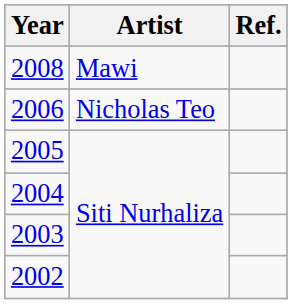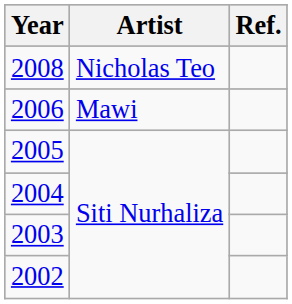 <table class="wikitable">
 <tr>
 <th>Year</th>
 <th>Artist</th>
 <th>Ref.</th>
 </tr>
 <tr>
 <td><a href='#'>2008</a></td>
-<td rowspan="1"><a href='#'>Mawi</a></td>
+<td><a href='#'>Nicholas Teo</a></td>
 <td></td>
 </tr>
 <tr>
 <td><a href='#'>2006</a></td>
-<td><a href='#'>Nicholas Teo</a></td>
+<td rowspan="1"><a href='#'>Mawi</a></td>
 <td></td>
 </tr>
 <tr>
 <td><a href='#'>2005</a></td>
 <td rowspan="4"><a href='#'>Siti Nurhaliza</a></td>
 <td></td>
 </tr>
 <tr>
 <td><a href='#'>2004</a></td>
 <td></td>
 </tr>
 <tr>
 <td><a href='#'>2003</a></td>
 <td></td>
 </tr>
 <tr>
 <td><a href='#'>2002</a></td>
 <td></td>
 </tr>
 </table>
